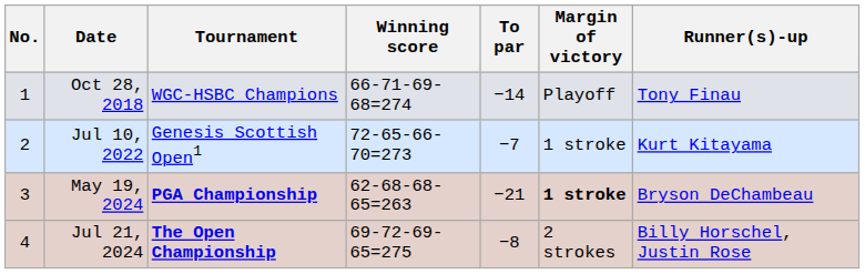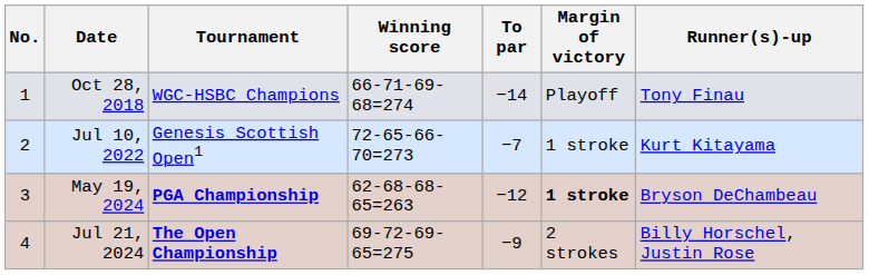 <table class="wikitable" style="font-size:95%;">
 <tr>
 <th>No.</th>
 <th>Date</th>
 <th>Tournament</th>
 <th>Winning score</th>
 <th>To par</th>
 <th>Margin of<br>victory</th>
 <th>Runner(s)-up</th>
 </tr>
 <tr style="background:#dfe2e9;">
 <td align=center>1</td>
 <td align=right>Oct 28, <a href='#'>2018</a></td>
 <td><a href='#'>WGC-HSBC Champions</a></td>
 <td>66-71-69-68=274</td>
 <td align=center>−14</td>
 <td>Playoff</td>
 <td> <a href='#'>Tony Finau</a></td>
 </tr>
 <tr style="background:#D6E8FF;">
 <td align=center>2</td>
 <td align=right>Jul 10, <a href='#'>2022</a></td>
 <td><a href='#'>Genesis Scottish Open</a><sup>1</sup></td>
 <td>72-65-66-70=273</td>
 <td align=center>−7</td>
 <td>1 stroke</td>
 <td> <a href='#'>Kurt Kitayama</a></td>
 </tr>
 <tr style="background:#e5d1cb;">
 <td align=center>3</td>
 <td align=right>May 19, <a href='#'>2024</a></td>
 <td><strong><a href='#'>PGA Championship</a></strong></td>
 <td>62-68-68-65=263</td>
-<td align=center>−21</td>
+<td align=center>−12</td>
 <td><strong>1 stroke</strong></td>
 <td> <a href='#'>Bryson DeChambeau</a></td>
 </tr>
 <tr style="background:#e5d1cb;">
 <td align=center>4</td>
 <td align=right>Jul 21, 2024</td>
 <td><strong><a href='#'>The Open Championship</a></strong></td>
 <td>69-72-69-65=275</td>
-<td align=center>−8</td>
+<td align=center>−9</td>
 <td>2 strokes</td>
 <td> <a href='#'>Billy Horschel</a>,  <a href='#'>Justin Rose</a></td>
 </tr>
 </table>
